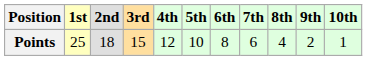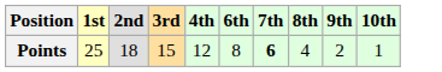 <table class="wikitable" style="font-size: 85%;">
 <tr>
 <th nowrap>Position</th>
 <td style="background:#ffffbf;" align="center"><strong>1st</strong></td>
 <td style="background:#dfdfdf;" align="center"><strong>2nd</strong></td>
 <td style="background:#ffdf9f;" align="center"><strong>3rd</strong></td>
 <td style="background:#dfffdf;" align="center"><strong>4th</strong></td>
-<td style="background:#dfffdf;" align="center"><strong>5th</strong></td>
 <td style="background:#dfffdf;" align="center"><strong>6th</strong></td>
 <td style="background:#dfffdf;" align="center"><strong>7th</strong></td>
 <td style="background:#dfffdf;" align="center"><strong>8th</strong></td>
 <td style="background:#dfffdf;" align="center"><strong>9th</strong></td>
 <td style="background:#dfffdf;" align="center"><strong>10th</strong></td>
 </tr>
 <tr>
 <th>Points</th>
 <td style="background:#ffffbf;" align="center">25</td>
 <td style="background:#dfdfdf;" align="center">18</td>
 <td style="background:#ffdf9f;" align="center">15</td>
 <td style="background:#dfffdf;" align="center">12</td>
-<td style="background:#dfffdf;" align="center">10</td>
 <td style="background:#dfffdf;" align="center">8</td>
-<td style="background:#dfffdf;" align="center">6</td>
+<td style="background:#dfffdf;" align="center"><strong>6</strong></td>
 <td style="background:#dfffdf;" align="center">4</td>
 <td style="background:#dfffdf;" align="center">2</td>
 <td style="background:#dfffdf;" align="center">1</td>
 </tr>
 </table>
